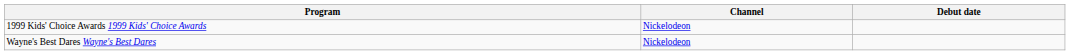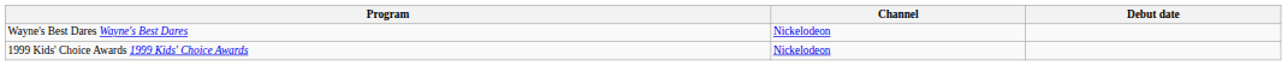 <table class="wikitable sortable" width="100%" style="font-size:87%;">
 <tr bgcolor="#efefef">
 <th width=60%>Program</th>
 <th width=20%>Channel</th>
 <th width=20%>Debut date</th>
 </tr>
 <tr>
+<td><span>Wayne's Best Dares</span>  <em><a href='#'>Wayne's Best Dares</a></em></td>
+<td><a href='#'>Nickelodeon</a></td>
+<td></td>
+</tr>
+<tr>
 <td><span>1999 Kids' Choice Awards</span>  <em><a href='#'>1999 Kids' Choice Awards</a></em></td>
 <td><a href='#'>Nickelodeon</a></td>
 <td></td>
 </tr>
-<tr>
-<td><span>Wayne's Best Dares</span>  <em><a href='#'>Wayne's Best Dares</a></em></td>
-<td><a href='#'>Nickelodeon</a></td>
-<td></td>
-</tr>
 </table>
